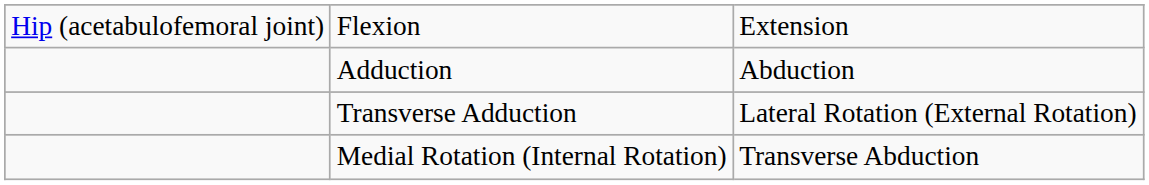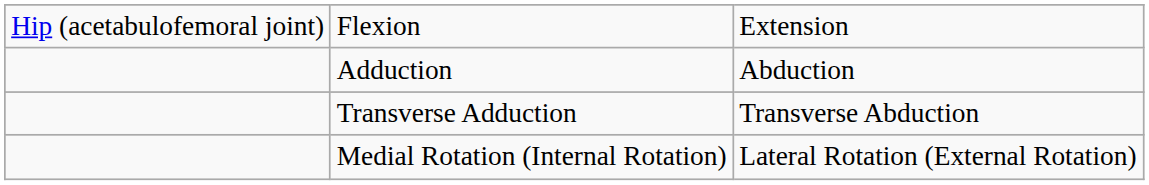 <table class="wikitable">
 <tr>
 <td><a href='#'>Hip</a> (acetabulofemoral joint)</td>
 <td>Flexion</td>
 <td>Extension</td>
 </tr>
 <tr>
 <td></td>
 <td>Adduction</td>
 <td>Abduction</td>
 </tr>
 <tr>
 <td></td>
 <td>Transverse Adduction</td>
-<td>Lateral Rotation (External Rotation)</td>
+<td>Transverse Abduction</td>
 </tr>
 <tr>
 <td></td>
 <td>Medial Rotation (Internal Rotation)</td>
-<td>Transverse Abduction</td>
+<td>Lateral Rotation (External Rotation)</td>
 </tr>
 </table>
